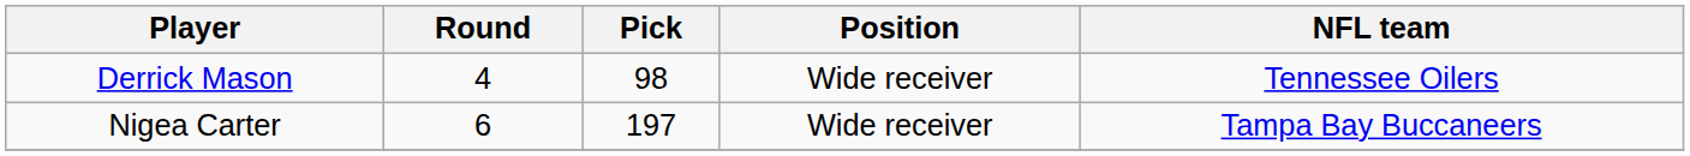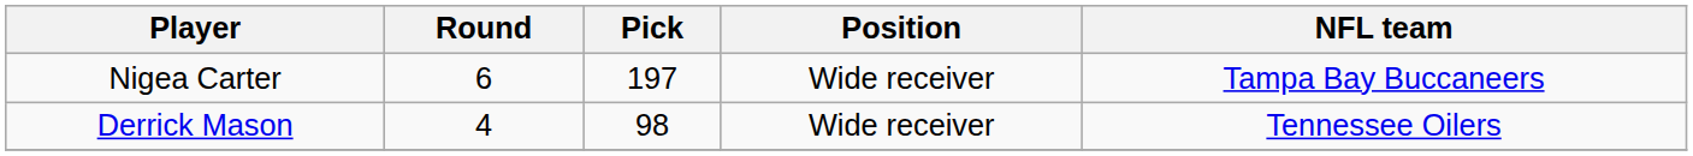 <table class="wikitable" width="70%">
 <tr>
 <th>Player</th>
 <th>Round</th>
 <th>Pick</th>
 <th>Position</th>
 <th>NFL team</th>
 </tr>
 <tr align="center" bgcolor="">
+<td>Nigea Carter</td>
+<td>6</td>
+<td>197</td>
+<td>Wide receiver</td>
+<td><a href='#'>Tampa Bay Buccaneers</a></td>
+</tr>
+<tr align="center" bgcolor="">
 <td><a href='#'>Derrick Mason</a></td>
 <td>4</td>
 <td>98</td>
 <td>Wide receiver</td>
 <td><a href='#'>Tennessee Oilers</a></td>
 </tr>
-<tr align="center" bgcolor="">
-<td>Nigea Carter</td>
-<td>6</td>
-<td>197</td>
-<td>Wide receiver</td>
-<td><a href='#'>Tampa Bay Buccaneers</a></td>
-</tr>
 <tr>
 </tr>
 </table>
